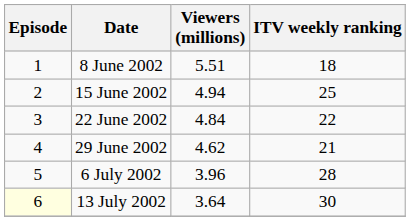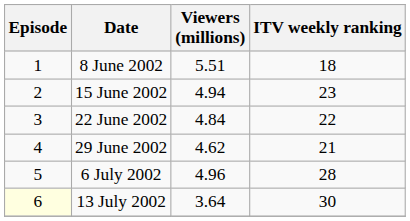 <table class="wikitable" style="text-align:center">
 <tr>
 <th>Episode</th>
 <th>Date</th>
 <th>Viewers<br>(millions)</th>
 <th>ITV weekly ranking</th>
 </tr>
 <tr>
 <td>1</td>
 <td>8 June 2002</td>
 <td>5.51</td>
 <td>18</td>
 </tr>
 <tr>
 <td>2</td>
 <td>15 June  2002</td>
 <td>4.94</td>
-<td>25</td>
+<td>23</td>
 </tr>
 <tr>
 <td>3</td>
 <td>22 June 2002</td>
 <td>4.84</td>
 <td>22</td>
 </tr>
 <tr>
 <td>4</td>
 <td>29 June 2002</td>
 <td>4.62</td>
 <td>21</td>
 </tr>
 <tr>
 <td>5</td>
 <td>6 July 2002</td>
-<td>3.96</td>
+<td>4.96</td>
 <td>28</td>
 </tr>
 <tr>
 <td style="background: lightyellow;">6</td>
 <td>13 July 2002</td>
 <td>3.64</td>
 <td>30</td>
 </tr>
 <tr>
 </tr>
 </table>
